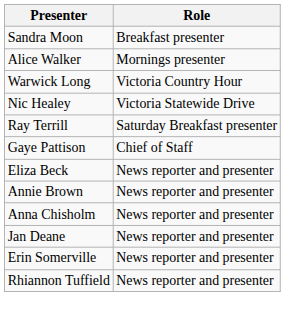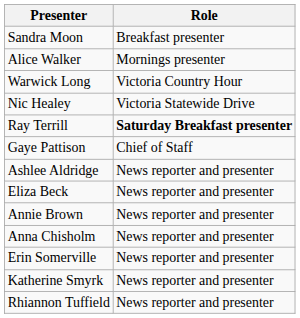 <table class="wikitable sortable">
 <tr>
 <th>Presenter</th>
 <th>Role</th>
 </tr>
 <tr>
 <td>Sandra Moon</td>
 <td>Breakfast presenter</td>
 </tr>
 <tr>
 <td>Alice Walker</td>
 <td>Mornings presenter</td>
 </tr>
 <tr>
 <td>Warwick Long</td>
 <td>Victoria Country Hour</td>
 </tr>
 <tr>
 <td>Nic Healey</td>
 <td>Victoria Statewide Drive</td>
 </tr>
 <tr>
 <td>Ray Terrill</td>
-<td>Saturday Breakfast presenter</td>
+<td><strong>Saturday Breakfast presenter</strong></td>
 </tr>
 <tr>
 <td>Gaye Pattison</td>
 <td>Chief of Staff</td>
+</tr>
+<tr>
+<td>Ashlee Aldridge</td>
+<td>News reporter and presenter</td>
 </tr>
 <tr>
 <td>Eliza Beck</td>
 <td>News reporter and presenter</td>
 </tr>
 <tr>
 <td>Annie Brown</td>
 <td>News reporter and presenter</td>
 </tr>
 <tr>
 <td>Anna Chisholm</td>
 <td>News reporter and presenter</td>
 </tr>
 <tr>
-<td>Jan Deane</td>
+<td>Erin Somerville</td>
 <td>News reporter and presenter</td>
 </tr>
 <tr>
-<td>Erin Somerville</td>
+<td>Katherine Smyrk</td>
 <td>News reporter and presenter</td>
 </tr>
 <tr>
 <td>Rhiannon Tuffield</td>
 <td>News reporter and presenter</td>
 </tr>
 </table>
